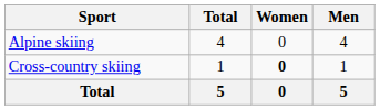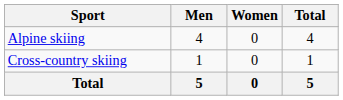 <table class="wikitable sortable" style="text-align:center;">
 <tr>
 <th width=180>Sport</th>
+<th width=55>Men</th>
+<th width=55>Women</th>
 <th width=55>Total</th>
-<th width=55>Women</th>
-<th width=55>Men</th>
 </tr>
 <tr>
 <td align=left><a href='#'>Alpine skiing</a></td>
 <td>4</td>
 <td>0</td>
 <td>4</td>
 </tr>
 <tr>
 <td align=left><a href='#'>Cross-country skiing</a></td>
 <td>1</td>
-<td><strong>0</strong></td>
+<td>0</td>
 <td>1</td>
 </tr>
 <tr>
 <th>Total</th>
 <th>5</th>
 <th>0</th>
 <th>5</th>
 </tr>
 </table>
